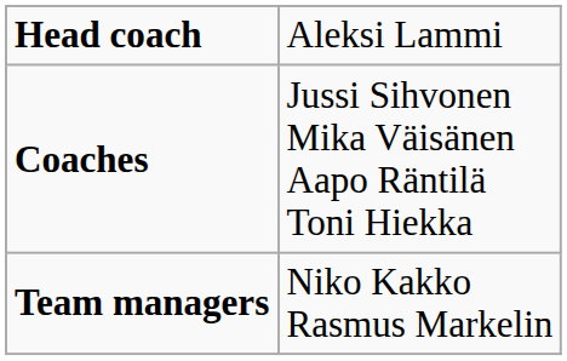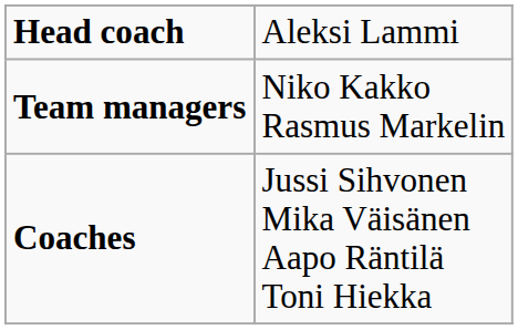 <table class="wikitable">
 <tr>
 <td><strong>Head coach</strong></td>
 <td>Aleksi Lammi</td>
 </tr>
 <tr>
+<td><strong>Team managers</strong></td>
+<td>Niko Kakko<br>Rasmus Markelin</td>
+</tr>
+<tr>
 <td><strong>Coaches</strong></td>
 <td>Jussi Sihvonen<br>Mika Väisänen<br>Aapo Räntilä<br>Toni Hiekka</td>
 </tr>
-<tr>
-<td><strong>Team managers</strong></td>
-<td>Niko Kakko<br>Rasmus Markelin</td>
-</tr>
 </table>
